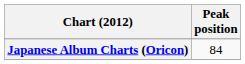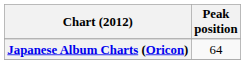 <table class="wikitable sortable plainrowheaders">
 <tr>
 <th>Chart (2012)</th>
 <th>Peak<br>position</th>
 </tr>
 <tr>
 </tr>
 <tr>
 </tr>
 <tr>
 </tr>
 <tr>
 </tr>
 <tr>
 </tr>
 <tr>
 </tr>
 <tr>
 </tr>
 <tr>
 </tr>
 <tr>
 </tr>
 <tr>
 <th scope="row"><a href='#'>Japanese Album Charts</a> (<a href='#'>Oricon</a>)</th>
-<td align="center">84</td>
+<td align="center">64</td>
 </tr>
 <tr>
 </tr>
 <tr>
 </tr>
 <tr>
 </tr>
 <tr>
 </tr>
 <tr>
 </tr>
 <tr>
 </tr>
 <tr>
 </tr>
 <tr>
 </tr>
 <tr>
 </tr>
 </table>
